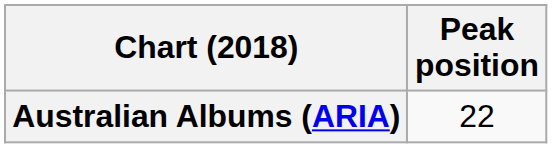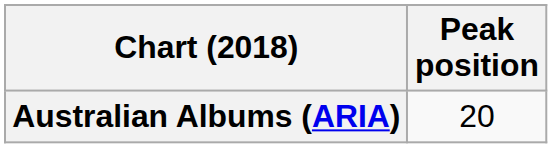 <table class="wikitable plainrowheaders" style="text-align:center">
 <tr>
 <th scope="col">Chart (2018)</th>
 <th scope="col">Peak<br> position</th>
 </tr>
 <tr>
 <th scope="row">Australian Albums (<a href='#'>ARIA</a>)</th>
-<td>22</td>
+<td>20</td>
 </tr>
 </table>
